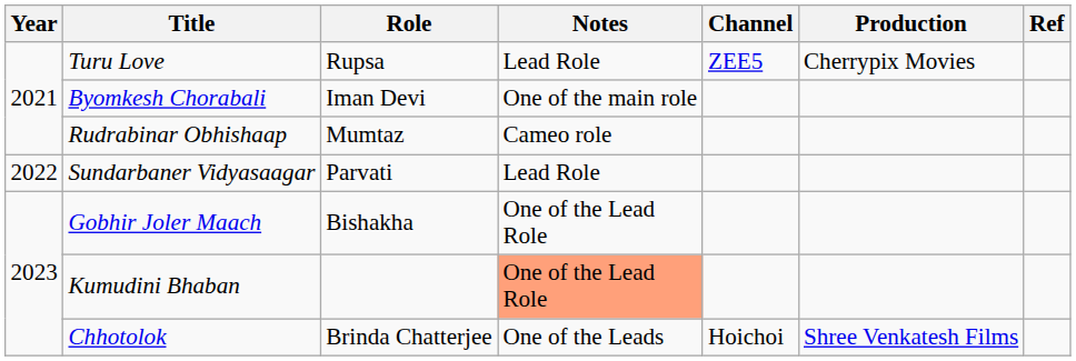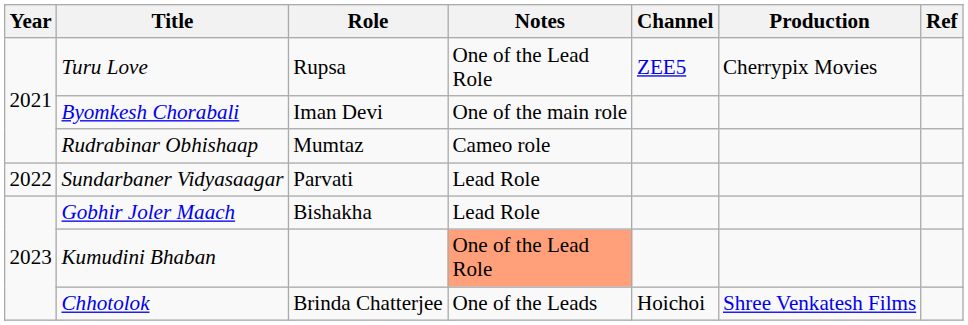 <table class="wikitable sortable">
 <tr>
 <th>Year</th>
 <th>Title</th>
 <th>Role</th>
 <th>Notes</th>
 <th>Channel</th>
 <th>Production</th>
 <th>Ref</th>
 </tr>
 <tr>
 <td rowspan="3">2021</td>
 <td><em>Turu Love</em></td>
 <td>Rupsa</td>
-<td>Lead Role</td>
+<td>One of the Lead<br>Role</td>
 <td><a href='#'>ZEE5</a></td>
 <td>Cherrypix Movies</td>
 <td></td>
 </tr>
 <tr>
 <td><em><a href='#'>Byomkesh Chorabali</a></em></td>
 <td>Iman Devi</td>
 <td>One of the main role</td>
 <td></td>
 <td></td>
 </tr>
 <tr>
 <td><em>Rudrabinar Obhishaap</em></td>
 <td>Mumtaz</td>
 <td>Cameo role</td>
 <td></td>
 <td></td>
 <td></td>
 </tr>
 <tr>
 <td>2022</td>
 <td><em>Sundarbaner Vidyasaagar</em></td>
 <td>Parvati</td>
 <td>Lead Role</td>
 <td></td>
 <td></td>
 <td></td>
 </tr>
 <tr>
 <td rowspan="3">2023</td>
 <td><em><a href='#'>Gobhir Joler Maach</a></em></td>
 <td>Bishakha</td>
-<td>One of the Lead<br>Role</td>
+<td>Lead Role</td>
 <td></td>
 <td></td>
 <td></td>
 </tr>
 <tr>
 <td><em>Kumudini Bhaban</em></td>
 <td></td>
 <td style="background: lightsalmon;">One of the Lead<br>Role</td>
 <td></td>
 <td></td>
 <td></td>
 </tr>
 <tr>
 <td><em><a href='#'>Chhotolok</a></em></td>
 <td>Brinda Chatterjee</td>
 <td>One of the Leads</td>
 <td>Hoichoi</td>
 <td><a href='#'>Shree Venkatesh Films</a></td>
 <td></td>
 </tr>
 </table>
